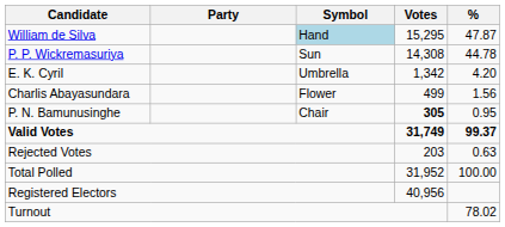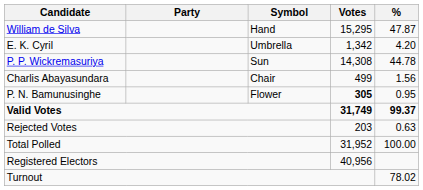 <table class="wikitable" border="1" style="text-align:right;">
 <tr>
 <th align=left width="180">Candidate</th>
 <th align=left width="180">Party</th>
 <th align=left width="120">Symbol</th>
 <th align=left width="60">Votes</th>
 <th align=left width="60">%</th>
 </tr>
 <tr>
 <td align=left><a href='#'>William de Silva</a></td>
 <td></td>
-<td align=left style="background: lightblue;">Hand</td>
+<td align=left>Hand</td>
 <td align=right>15,295</td>
 <td align=right>47.87</td>
+</tr>
+<tr>
+<td align=left>E. K. Cyril</td>
+<td></td>
+<td align=left>Umbrella</td>
+<td align=right>1,342</td>
+<td align=right>4.20</td>
 </tr>
 <tr>
 <td align=left><a href='#'>P. P. Wickremasuriya</a></td>
 <td></td>
 <td align=left>Sun</td>
 <td align=right>14,308</td>
 <td align=right>44.78</td>
 </tr>
 <tr>
-<td align=left>E. K. Cyril</td>
-<td></td>
-<td align=left>Umbrella</td>
-<td align=right>1,342</td>
-<td align=right>4.20</td>
-</tr>
-<tr>
 <td align=left>Charlis Abayasundara</td>
 <td></td>
-<td align=left>Flower</td>
+<td align=left>Chair</td>
 <td align=right>499</td>
 <td align=right>1.56</td>
 </tr>
 <tr>
 <td align=left>P. N. Bamunusinghe</td>
 <td></td>
-<td align=left>Chair</td>
+<td align=left>Flower</td>
 <td align=right><strong>305</strong></td>
 <td align=right>0.95</td>
 </tr>
 <tr>
 <td align=left colspan=3><strong>Valid Votes</strong></td>
 <td align=right><strong>31,749</strong></td>
 <td align=right><strong>99.37</strong></td>
 </tr>
 <tr>
 <td align=left colspan=3>Rejected Votes</td>
 <td align=right>203</td>
 <td align=right>0.63</td>
 </tr>
 <tr>
 <td align=left colspan=3>Total Polled</td>
 <td align=right>31,952</td>
 <td align=right>100.00</td>
 </tr>
 <tr>
 <td align=left colspan=3>Registered Electors</td>
 <td align=right>40,956</td>
 <td></td>
 </tr>
 <tr>
 <td align=left colspan=4>Turnout</td>
 <td align=right>78.02</td>
 </tr>
 </table>
